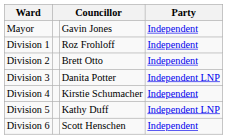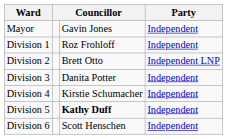 <table class="wikitable">
 <tr>
 <th>Ward</th>
 <th colspan="2">Councillor</th>
 <th>Party</th>
 </tr>
 <tr>
 <td>Mayor</td>
 <td> </td>
 <td>Gavin Jones</td>
 <td><a href='#'>Independent</a></td>
 </tr>
 <tr>
 <td>Division 1</td>
 <td> </td>
 <td>Roz Frohloff</td>
 <td><a href='#'>Independent</a></td>
 </tr>
 <tr>
 <td>Division 2</td>
 <td> </td>
 <td>Brett Otto</td>
-<td><a href='#'>Independent</a></td>
+<td><a href='#'>Independent LNP</a></td>
 </tr>
 <tr>
 <td>Division 3</td>
 <td> </td>
 <td>Danita Potter</td>
-<td><a href='#'>Independent LNP</a></td>
+<td><a href='#'>Independent</a></td>
 </tr>
 <tr>
 <td>Division 4</td>
 <td> </td>
 <td>Kirstie Schumacher</td>
 <td><a href='#'>Independent</a></td>
 </tr>
 <tr>
 <td>Division 5</td>
 <td> </td>
-<td>Kathy Duff</td>
-<td><a href='#'>Independent LNP</a></td>
+<td><strong>Kathy Duff</strong></td>
+<td><a href='#'>Independent</a></td>
 </tr>
 <tr>
 <td>Division 6</td>
 <td> </td>
 <td>Scott Henschen</td>
 <td><a href='#'>Independent</a></td>
 </tr>
 </table>
